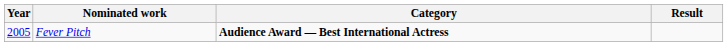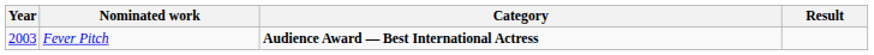 <table class=wikitable>
 <tr>
 <th width=4%>Year</th>
 <th width=25.5%>Nominated work</th>
 <th width=60.5%>Category</th>
 <th width=10%>Result</th>
 </tr>
 <tr>
-<td><a href='#'>2005</a></td>
+<td><a href='#'>2003</a></td>
 <td><em><a href='#'>Fever Pitch</a></em></td>
 <td><strong>Audience Award — Best International Actress</strong></td>
 <td></td>
 </tr>
 </table>
